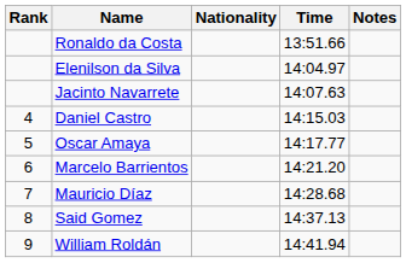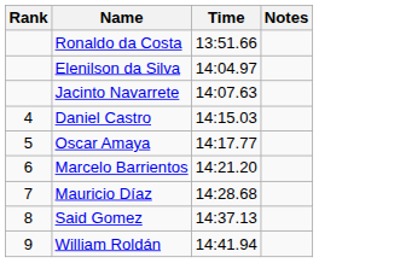 <table class="wikitable sortable" style="text-align:center">
 <tr>
 <th>Rank</th>
 <th>Name</th>
-<th>Nationality</th>
 <th>Time</th>
 <th>Notes</th>
 </tr>
 <tr>
 <td></td>
 <td align=left><a href='#'>Ronaldo da Costa</a></td>
-<td align=left></td>
 <td>13:51.66</td>
 <td></td>
 </tr>
 <tr>
 <td></td>
 <td align=left><a href='#'>Elenilson da Silva</a></td>
-<td align=left></td>
 <td>14:04.97</td>
 <td></td>
 </tr>
 <tr>
 <td></td>
 <td align=left><a href='#'>Jacinto Navarrete</a></td>
-<td align=left></td>
 <td>14:07.63</td>
 <td></td>
 </tr>
 <tr>
 <td>4</td>
 <td align=left><a href='#'>Daniel Castro</a></td>
-<td align=left></td>
 <td>14:15.03</td>
 <td></td>
 </tr>
 <tr>
 <td>5</td>
 <td align=left><a href='#'>Oscar Amaya</a></td>
-<td align=left></td>
 <td>14:17.77</td>
 <td></td>
 </tr>
 <tr>
 <td>6</td>
 <td align=left><a href='#'>Marcelo Barrientos</a></td>
-<td align=left></td>
 <td>14:21.20</td>
 <td></td>
 </tr>
 <tr>
 <td>7</td>
 <td align=left><a href='#'>Mauricio Díaz</a></td>
-<td align=left></td>
 <td>14:28.68</td>
 <td></td>
 </tr>
 <tr>
 <td>8</td>
 <td align=left><a href='#'>Said Gomez</a></td>
-<td align=left></td>
 <td>14:37.13</td>
 <td></td>
 </tr>
 <tr>
 <td>9</td>
 <td align=left><a href='#'>William Roldán</a></td>
-<td align=left></td>
 <td>14:41.94</td>
 <td></td>
 </tr>
 </table>
